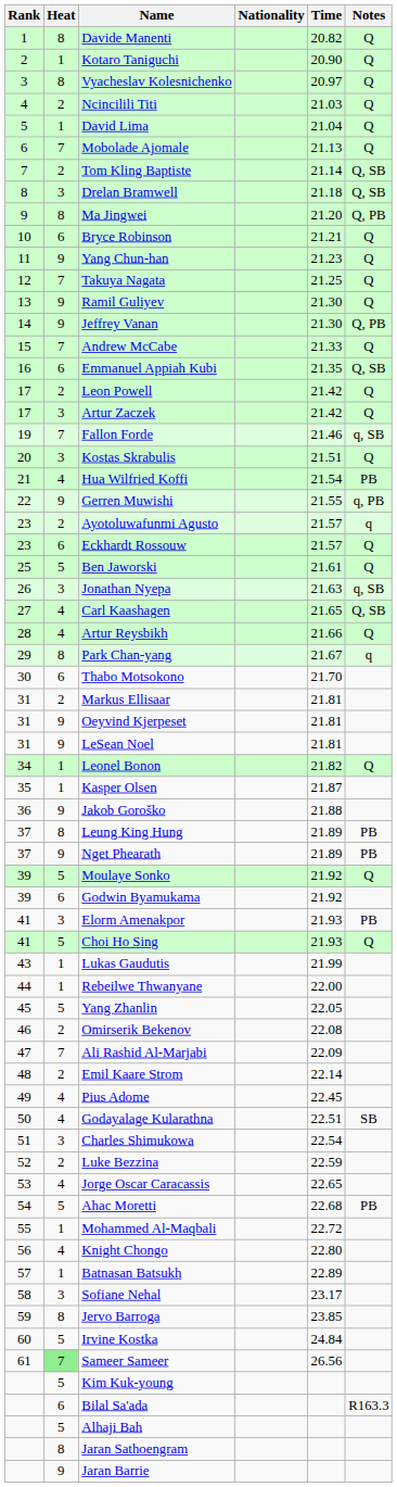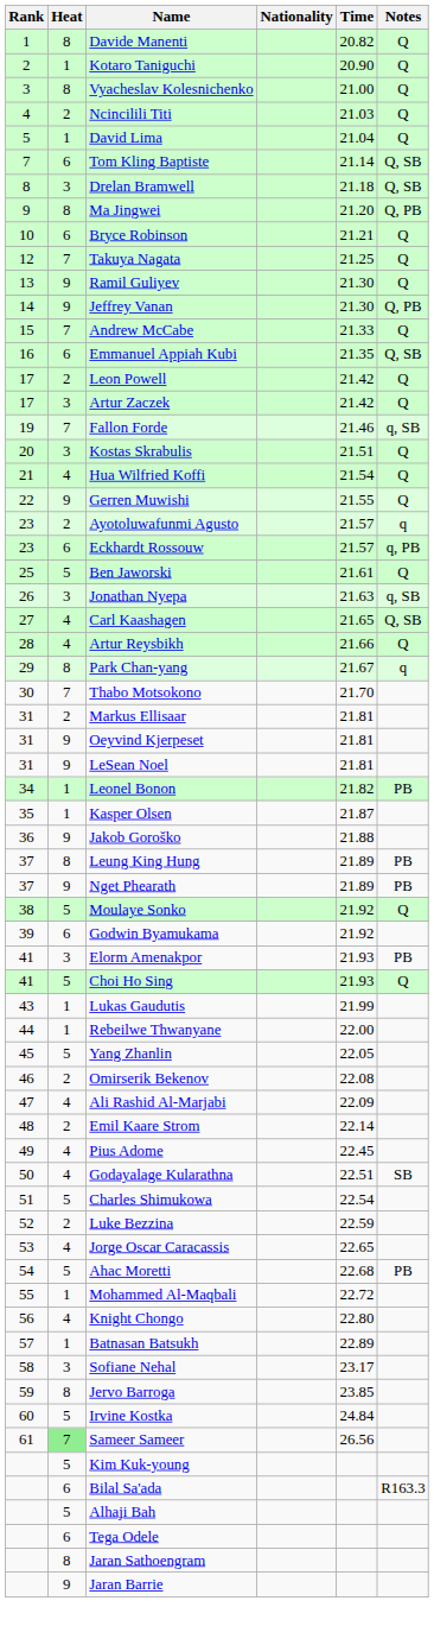 <table class="wikitable sortable" style="text-align:center">
 <tr>
 <th>Rank</th>
 <th>Heat</th>
 <th>Name</th>
 <th>Nationality</th>
 <th>Time</th>
 <th>Notes</th>
 </tr>
 <tr bgcolor=ccffcc>
 <td>1</td>
 <td>8</td>
 <td align=left><a href='#'>Davide Manenti</a></td>
 <td align=left></td>
 <td>20.82</td>
 <td>Q</td>
 </tr>
 <tr bgcolor=ccffcc>
 <td>2</td>
 <td>1</td>
 <td align=left><a href='#'>Kotaro Taniguchi</a></td>
 <td align=left></td>
 <td>20.90</td>
 <td>Q</td>
 </tr>
 <tr bgcolor=ccffcc>
 <td>3</td>
 <td>8</td>
 <td align=left><a href='#'>Vyacheslav Kolesnichenko</a></td>
 <td align=left></td>
-<td>20.97</td>
+<td>21.00</td>
 <td>Q</td>
 </tr>
 <tr bgcolor=ccffcc>
 <td>4</td>
 <td>2</td>
 <td align=left><a href='#'>Ncincilili Titi</a></td>
 <td align=left></td>
 <td>21.03</td>
 <td>Q</td>
 </tr>
 <tr bgcolor=ccffcc>
 <td>5</td>
 <td>1</td>
 <td align=left><a href='#'>David Lima</a></td>
 <td align=left></td>
 <td>21.04</td>
 <td>Q</td>
 </tr>
 <tr bgcolor=ccffcc>
+<td>7</td>
 <td>6</td>
-<td>7</td>
-<td align=left><a href='#'>Mobolade Ajomale</a></td>
-<td align=left></td>
-<td>21.13</td>
-<td>Q</td>
-</tr>
-<tr bgcolor=ccffcc>
-<td>7</td>
-<td>2</td>
 <td align=left><a href='#'>Tom Kling Baptiste</a></td>
 <td align=left></td>
 <td>21.14</td>
 <td>Q, SB</td>
 </tr>
 <tr bgcolor=ccffcc>
 <td>8</td>
 <td>3</td>
 <td align=left><a href='#'>Drelan Bramwell</a></td>
 <td align=left></td>
 <td>21.18</td>
 <td>Q, SB</td>
 </tr>
 <tr bgcolor=ccffcc>
 <td>9</td>
 <td>8</td>
 <td align=left><a href='#'>Ma Jingwei</a></td>
 <td align=left></td>
 <td>21.20</td>
 <td>Q, PB</td>
 </tr>
 <tr bgcolor=ccffcc>
 <td>10</td>
 <td>6</td>
 <td align=left><a href='#'>Bryce Robinson</a></td>
 <td align=left></td>
 <td>21.21</td>
-<td>Q</td>
-</tr>
-<tr bgcolor=ccffcc>
-<td>11</td>
-<td>9</td>
-<td align=left><a href='#'>Yang Chun-han</a></td>
-<td align=left></td>
-<td>21.23</td>
 <td>Q</td>
 </tr>
 <tr bgcolor=ccffcc>
 <td>12</td>
 <td>7</td>
 <td align=left><a href='#'>Takuya Nagata</a></td>
 <td align=left></td>
 <td>21.25</td>
 <td>Q</td>
 </tr>
 <tr bgcolor=ccffcc>
 <td>13</td>
 <td>9</td>
 <td align=left><a href='#'>Ramil Guliyev</a></td>
 <td align=left></td>
 <td>21.30</td>
 <td>Q</td>
 </tr>
 <tr bgcolor=ccffcc>
 <td>14</td>
 <td>9</td>
 <td align=left><a href='#'>Jeffrey Vanan</a></td>
 <td align=left></td>
 <td>21.30</td>
 <td>Q, PB</td>
 </tr>
 <tr bgcolor=ccffcc>
 <td>15</td>
 <td>7</td>
 <td align=left><a href='#'>Andrew McCabe</a></td>
 <td align=left></td>
 <td>21.33</td>
 <td>Q</td>
 </tr>
 <tr bgcolor=ccffcc>
 <td>16</td>
 <td>6</td>
 <td align=left><a href='#'>Emmanuel Appiah Kubi</a></td>
 <td align=left></td>
 <td>21.35</td>
 <td>Q, SB</td>
 </tr>
 <tr bgcolor=ccffcc>
 <td>17</td>
 <td>2</td>
 <td align=left><a href='#'>Leon Powell</a></td>
 <td align=left></td>
 <td>21.42</td>
 <td>Q</td>
 </tr>
 <tr bgcolor=ccffcc>
 <td>17</td>
 <td>3</td>
 <td align=left><a href='#'>Artur Zaczek</a></td>
 <td align=left></td>
 <td>21.42</td>
 <td>Q</td>
 </tr>
 <tr bgcolor=ddffdd>
 <td>19</td>
 <td>7</td>
 <td align=left><a href='#'>Fallon Forde</a></td>
 <td align=left></td>
 <td>21.46</td>
 <td>q, SB</td>
 </tr>
 <tr bgcolor=ccffcc>
 <td>20</td>
 <td>3</td>
 <td align=left><a href='#'>Kostas Skrabulis</a></td>
 <td align=left></td>
 <td>21.51</td>
 <td>Q</td>
 </tr>
 <tr bgcolor=ccffcc>
 <td>21</td>
 <td>4</td>
 <td align=left><a href='#'>Hua Wilfried Koffi</a></td>
 <td align=left></td>
 <td>21.54</td>
-<td>PB</td>
+<td>Q</td>
 </tr>
 <tr bgcolor=ddffdd>
 <td>22</td>
 <td>9</td>
 <td align=left><a href='#'>Gerren Muwishi</a></td>
 <td align=left></td>
 <td>21.55</td>
-<td>q, PB</td>
+<td>Q</td>
 </tr>
 <tr bgcolor=ddffdd>
 <td>23</td>
 <td>2</td>
 <td align=left><a href='#'>Ayotoluwafunmi Agusto</a></td>
 <td align=left></td>
 <td>21.57</td>
 <td>q</td>
 </tr>
 <tr bgcolor=ccffcc>
 <td>23</td>
 <td>6</td>
 <td align=left><a href='#'>Eckhardt Rossouw</a></td>
 <td align=left></td>
 <td>21.57</td>
-<td>Q</td>
+<td>q, PB</td>
 </tr>
 <tr bgcolor=ccffcc>
 <td>25</td>
 <td>5</td>
 <td align=left><a href='#'>Ben Jaworski</a></td>
 <td align=left></td>
 <td>21.61</td>
 <td>Q</td>
 </tr>
 <tr bgcolor=ddffdd>
 <td>26</td>
 <td>3</td>
 <td align=left><a href='#'>Jonathan Nyepa</a></td>
 <td align=left></td>
 <td>21.63</td>
 <td>q, SB</td>
 </tr>
 <tr bgcolor=ccffcc>
 <td>27</td>
 <td>4</td>
 <td align=left><a href='#'>Carl Kaashagen</a></td>
 <td align=left></td>
 <td>21.65</td>
 <td>Q, SB</td>
 </tr>
 <tr bgcolor=ccffcc>
 <td>28</td>
 <td>4</td>
 <td align=left><a href='#'>Artur Reysbikh</a></td>
 <td align=left></td>
 <td>21.66</td>
 <td>Q</td>
 </tr>
 <tr bgcolor=ddffdd>
 <td>29</td>
 <td>8</td>
 <td align=left><a href='#'>Park Chan-yang</a></td>
 <td align=left></td>
 <td>21.67</td>
 <td>q</td>
 </tr>
 <tr>
 <td>30</td>
-<td>6</td>
+<td>7</td>
 <td align=left><a href='#'>Thabo Motsokono</a></td>
 <td align=left></td>
 <td>21.70</td>
 <td></td>
 </tr>
 <tr>
 <td>31</td>
 <td>2</td>
 <td align=left><a href='#'>Markus Ellisaar</a></td>
 <td align=left></td>
 <td>21.81</td>
 <td></td>
 </tr>
 <tr>
 <td>31</td>
 <td>9</td>
 <td align=left><a href='#'>Oeyvind Kjerpeset</a></td>
 <td align=left></td>
 <td>21.81</td>
 <td></td>
 </tr>
 <tr>
 <td>31</td>
 <td>9</td>
 <td align=left><a href='#'>LeSean Noel</a></td>
 <td align=left></td>
 <td>21.81</td>
 <td></td>
 </tr>
 <tr bgcolor=ccffcc>
 <td>34</td>
 <td>1</td>
 <td align=left><a href='#'>Leonel Bonon</a></td>
 <td align=left></td>
 <td>21.82</td>
-<td>Q</td>
+<td>PB</td>
 </tr>
 <tr>
 <td>35</td>
 <td>1</td>
 <td align=left><a href='#'>Kasper Olsen</a></td>
 <td align=left></td>
 <td>21.87</td>
 <td></td>
 </tr>
 <tr>
 <td>36</td>
 <td>9</td>
 <td align=left><a href='#'>Jakob Goroško</a></td>
 <td align=left></td>
 <td>21.88</td>
 <td></td>
 </tr>
 <tr>
 <td>37</td>
 <td>8</td>
 <td align=left><a href='#'>Leung King Hung</a></td>
 <td align=left></td>
 <td>21.89</td>
 <td>PB</td>
 </tr>
 <tr>
 <td>37</td>
 <td>9</td>
 <td align=left><a href='#'>Nget Phearath</a></td>
 <td align=left></td>
 <td>21.89</td>
 <td>PB</td>
 </tr>
 <tr bgcolor=ccffcc>
-<td>39</td>
+<td>38</td>
 <td>5</td>
 <td align=left><a href='#'>Moulaye Sonko</a></td>
 <td align=left></td>
 <td>21.92</td>
 <td>Q</td>
 </tr>
 <tr>
 <td>39</td>
 <td>6</td>
 <td align=left><a href='#'>Godwin Byamukama</a></td>
 <td align=left></td>
 <td>21.92</td>
 <td></td>
 </tr>
 <tr>
 <td>41</td>
 <td>3</td>
 <td align=left><a href='#'>Elorm Amenakpor</a></td>
 <td align=left></td>
 <td>21.93</td>
 <td>PB</td>
 </tr>
 <tr bgcolor=ccffcc>
 <td>41</td>
 <td>5</td>
 <td align=left><a href='#'>Choi Ho Sing</a></td>
 <td align=left></td>
 <td>21.93</td>
 <td>Q</td>
 </tr>
 <tr>
 <td>43</td>
 <td>1</td>
 <td align=left><a href='#'>Lukas Gaudutis</a></td>
 <td align=left></td>
 <td>21.99</td>
 <td></td>
 </tr>
 <tr>
 <td>44</td>
 <td>1</td>
 <td align=left><a href='#'>Rebeilwe Thwanyane</a></td>
 <td align=left></td>
 <td>22.00</td>
 <td></td>
 </tr>
 <tr>
 <td>45</td>
 <td>5</td>
 <td align=left><a href='#'>Yang Zhanlin</a></td>
 <td align=left></td>
 <td>22.05</td>
 <td></td>
 </tr>
 <tr>
 <td>46</td>
 <td>2</td>
 <td align=left><a href='#'>Omirserik Bekenov</a></td>
 <td align=left></td>
 <td>22.08</td>
 <td></td>
 </tr>
 <tr>
 <td>47</td>
-<td>7</td>
+<td>4</td>
 <td align=left><a href='#'>Ali Rashid Al-Marjabi</a></td>
 <td align=left></td>
 <td>22.09</td>
 <td></td>
 </tr>
 <tr>
 <td>48</td>
 <td>2</td>
 <td align=left><a href='#'>Emil Kaare Strom</a></td>
 <td align=left></td>
 <td>22.14</td>
 <td></td>
 </tr>
 <tr>
 <td>49</td>
 <td>4</td>
 <td align=left><a href='#'>Pius Adome</a></td>
 <td align=left></td>
 <td>22.45</td>
 <td></td>
 </tr>
 <tr>
 <td>50</td>
 <td>4</td>
 <td align=left><a href='#'>Godayalage Kularathna</a></td>
 <td align=left></td>
 <td>22.51</td>
 <td>SB</td>
 </tr>
 <tr>
 <td>51</td>
-<td>3</td>
+<td>5</td>
 <td align=left><a href='#'>Charles Shimukowa</a></td>
 <td align=left></td>
 <td>22.54</td>
 <td></td>
 </tr>
 <tr>
 <td>52</td>
 <td>2</td>
 <td align=left><a href='#'>Luke Bezzina</a></td>
 <td align=left></td>
 <td>22.59</td>
 <td></td>
 </tr>
 <tr>
 <td>53</td>
 <td>4</td>
 <td align=left><a href='#'>Jorge Oscar Caracassis</a></td>
 <td align=left></td>
 <td>22.65</td>
 <td></td>
 </tr>
 <tr>
 <td>54</td>
 <td>5</td>
 <td align=left><a href='#'>Ahac Moretti</a></td>
 <td align=left></td>
 <td>22.68</td>
 <td>PB</td>
 </tr>
 <tr>
 <td>55</td>
 <td>1</td>
 <td align=left><a href='#'>Mohammed Al-Maqbali</a></td>
 <td align=left></td>
 <td>22.72</td>
 <td></td>
 </tr>
 <tr>
 <td>56</td>
 <td>4</td>
 <td align=left><a href='#'>Knight Chongo</a></td>
 <td align=left></td>
 <td>22.80</td>
 <td></td>
 </tr>
 <tr>
 <td>57</td>
 <td>1</td>
 <td align=left><a href='#'>Batnasan Batsukh</a></td>
 <td align=left></td>
 <td>22.89</td>
 <td></td>
 </tr>
 <tr>
 <td>58</td>
 <td>3</td>
 <td align=left><a href='#'>Sofiane Nehal</a></td>
 <td align=left></td>
 <td>23.17</td>
 <td></td>
 </tr>
 <tr>
 <td>59</td>
 <td>8</td>
 <td align=left><a href='#'>Jervo Barroga</a></td>
 <td align=left></td>
 <td>23.85</td>
 <td></td>
 </tr>
 <tr>
 <td>60</td>
 <td>5</td>
 <td align=left><a href='#'>Irvine Kostka</a></td>
 <td align=left></td>
 <td>24.84</td>
 <td></td>
 </tr>
 <tr>
 <td>61</td>
 <td style="background: lightgreen;">7</td>
 <td align=left><a href='#'>Sameer Sameer</a></td>
 <td align=left></td>
 <td>26.56</td>
 <td></td>
 </tr>
 <tr>
 <td></td>
 <td>5</td>
 <td align=left><a href='#'>Kim Kuk-young</a></td>
 <td align=left></td>
 <td></td>
 <td></td>
 </tr>
 <tr>
 <td></td>
 <td>6</td>
 <td align=left><a href='#'>Bilal Sa'ada</a></td>
 <td align=left></td>
 <td></td>
 <td>R163.3</td>
 </tr>
 <tr>
 <td></td>
 <td>5</td>
 <td align=left><a href='#'>Alhaji Bah</a></td>
 <td align=left></td>
 <td></td>
 <td></td>
 </tr>
 <tr>
 <td></td>
+<td>6</td>
+<td align=left><a href='#'>Tega Odele</a></td>
+<td align=left></td>
+<td></td>
+<td></td>
+</tr>
+<tr>
+<td></td>
 <td>8</td>
 <td align=left><a href='#'>Jaran Sathoengram</a></td>
 <td align=left></td>
 <td></td>
 <td></td>
 </tr>
 <tr>
 <td></td>
 <td>9</td>
 <td align=left><a href='#'>Jaran Barrie</a></td>
 <td align=left></td>
 <td></td>
 <td></td>
 </tr>
 </table>
